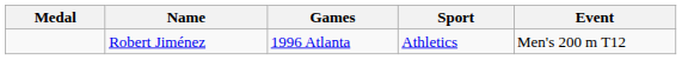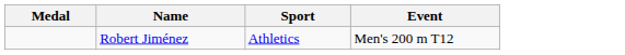 <table class="wikitable">
 <tr>
 <th style="width:6em">Medal</th>
 <th style="width:10em">Name</th>
-<th style="width:8em">Games</th>
 <th style="width:7em">Sport</th>
 <th style="width:10em">Event</th>
 </tr>
 <tr>
 <td></td>
 <td><a href='#'>Robert Jiménez</a></td>
-<td><a href='#'>1996 Atlanta</a></td>
 <td><a href='#'>Athletics</a></td>
 <td>Men's 200 m T12</td>
 </tr>
 </table>
